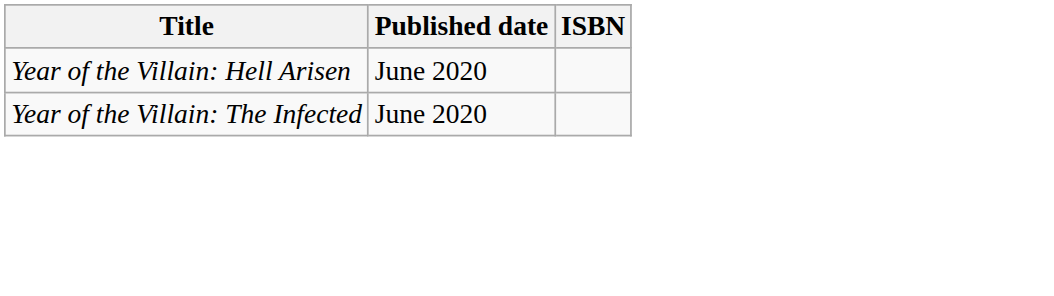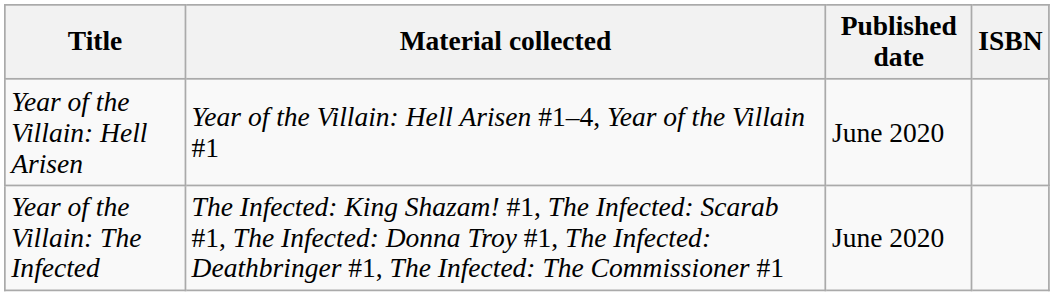 <table class="wikitable">
 <tr>
 <th>Title</th>
+<th>Material collected</th>
 <th>Published date</th>
 <th>ISBN</th>
 </tr>
 <tr>
 <td><em>Year of the Villain: Hell Arisen</em></td>
+<td><em>Year of the Villain: Hell Arisen</em> #1–4, <em>Year of the Villain</em> #1</td>
 <td>June 2020</td>
 <td></td>
 </tr>
 <tr>
 <td><em>Year of the Villain: The Infected</em></td>
+<td><em>The Infected: King Shazam!</em> #1, <em>The Infected: Scarab</em> #1, <em>The Infected: Donna Troy</em> #1, <em>The Infected: Deathbringer</em> #1, <em>The Infected: The Commissioner</em> #1</td>
 <td>June 2020</td>
 <td></td>
 </tr>
 </table>
